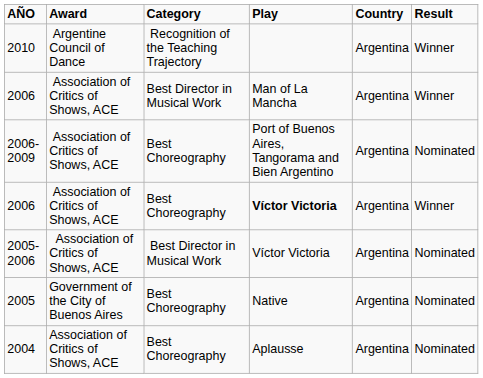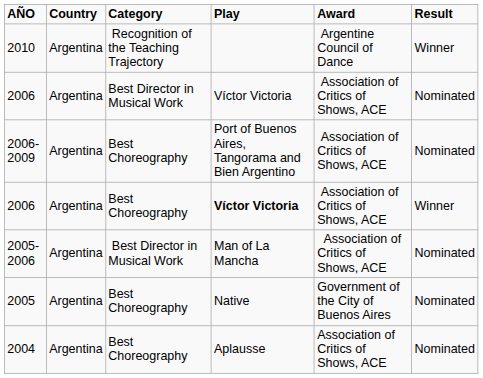 <table class="wikitable" style="margin-bottom: 58px;">
 <tr>
 <td><strong>AÑO</strong></td>
-<td><strong>Award</strong></td>
+<td><strong>Country</strong></td>
 <td><strong>Category</strong></td>
 <td><strong>Play</strong></td>
-<td><strong>Country</strong></td>
+<td><strong>Award</strong></td>
 <td><strong>Result</strong></td>
 </tr>
 <tr>
 <td>2010</td>
-<td> Argentine Council of Dance</td>
+<td>Argentina</td>
 <td> Recognition of the Teaching Trajectory</td>
 <td></td>
-<td>Argentina</td>
+<td> Argentine Council of Dance</td>
 <td>Winner</td>
 </tr>
 <tr>
 <td>2006</td>
+<td>Argentina</td>
+<td>Best Director in Musical Work</td>
+<td>Víctor Victoria </td>
 <td> Association of Critics of Shows, ACE</td>
-<td>Best Director in Musical Work</td>
-<td>Man of La Mancha</td>
-<td>Argentina</td>
-<td>Winner</td>
+<td>Nominated</td>
 </tr>
 <tr>
 <td>2006-2009</td>
-<td> Association of Critics of Shows, ACE</td>
+<td>Argentina</td>
 <td>Best Choreography</td>
 <td>Port of Buenos Aires, Tangorama and Bien Argentino</td>
-<td>Argentina</td>
+<td> Association of Critics of Shows, ACE</td>
 <td>Nominated</td>
 </tr>
 <tr>
 <td>2006</td>
-<td> Association of Critics of Shows, ACE</td>
+<td>Argentina</td>
 <td>Best Choreography</td>
 <td><strong>Víctor Victoria </strong></td>
-<td>Argentina</td>
+<td> Association of Critics of Shows, ACE</td>
 <td>Winner</td>
 </tr>
 <tr>
 <td>2005-2006</td>
+<td>Argentina</td>
+<td> Best Director in Musical Work</td>
+<td>Man of La Mancha</td>
 <td>  Association of Critics of Shows, ACE</td>
-<td> Best Director in Musical Work</td>
-<td>Víctor Victoria </td>
-<td>Argentina</td>
 <td>Nominated</td>
 </tr>
 <tr>
 <td>2005</td>
-<td>Government of the City of Buenos Aires</td>
+<td>Argentina</td>
 <td>Best Choreography<br></td>
 <td>Native</td>
-<td>Argentina</td>
+<td>Government of the City of Buenos Aires</td>
 <td>Nominated</td>
 </tr>
 <tr>
 <td>2004</td>
-<td>Association of Critics of Shows, ACE</td>
+<td>Argentina</td>
 <td>Best Choreography<br></td>
 <td>Aplausse</td>
-<td>Argentina</td>
+<td>Association of Critics of Shows, ACE</td>
 <td>Nominated</td>
 </tr>
 </table>
